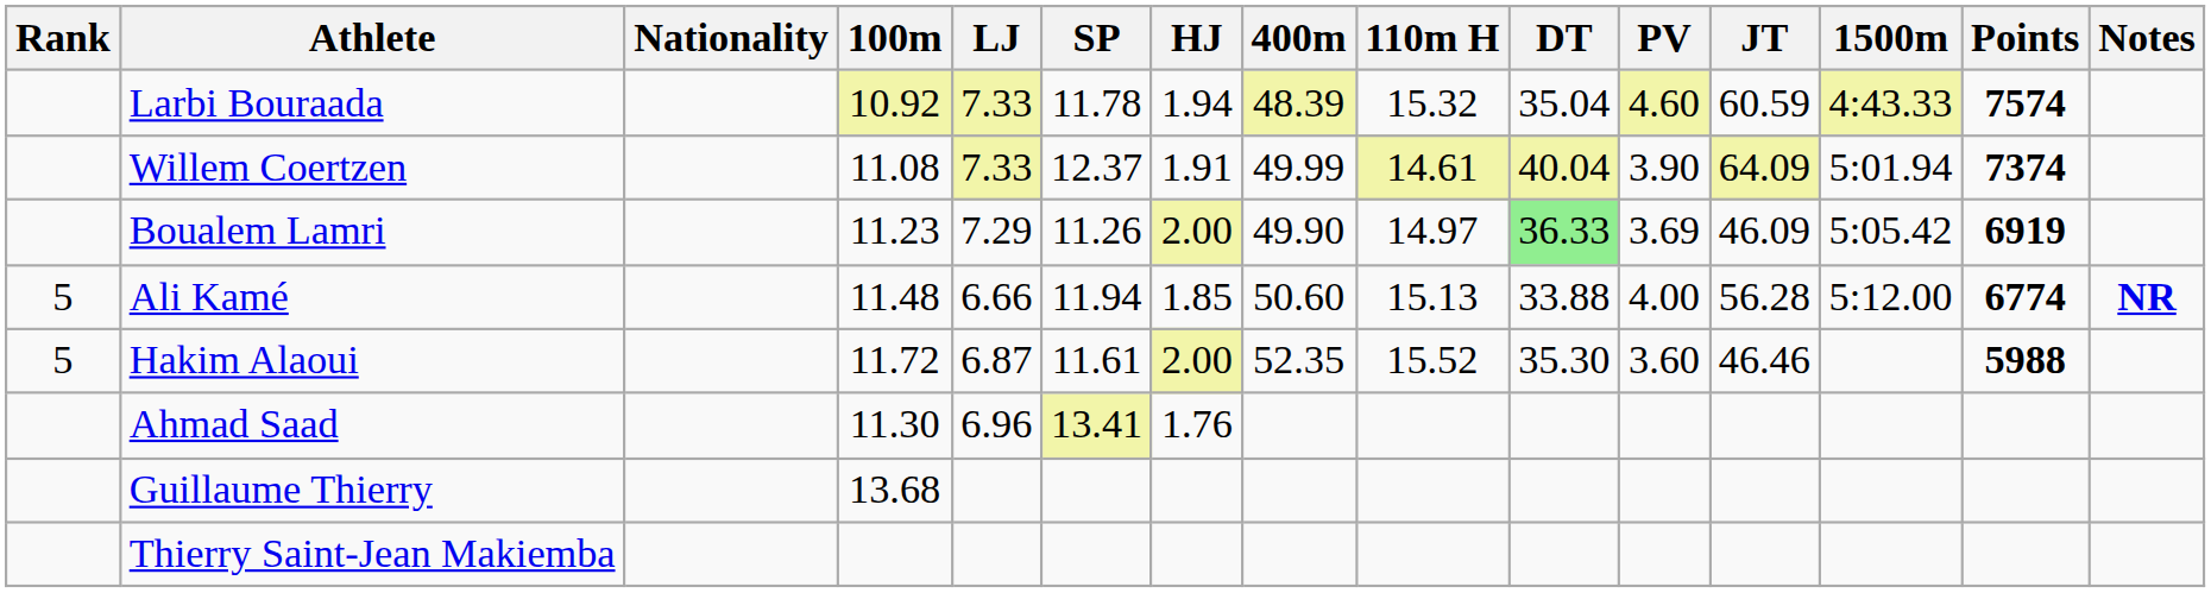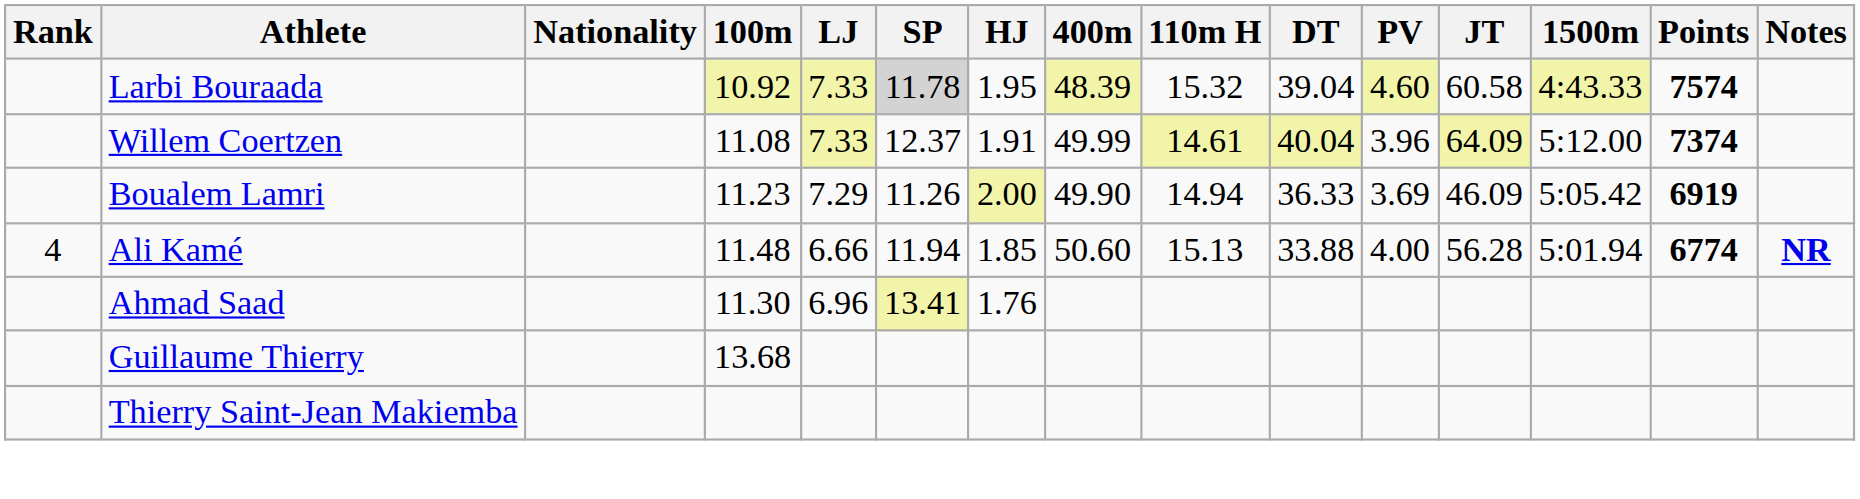 <table class="wikitable sortable" style=" text-align:center;">
 <tr>
 <th>Rank</th>
 <th>Athlete</th>
 <th>Nationality</th>
 <th>100m</th>
 <th>LJ</th>
 <th>SP</th>
 <th>HJ</th>
 <th>400m</th>
 <th>110m H</th>
 <th>DT</th>
 <th>PV</th>
 <th>JT</th>
 <th>1500m</th>
 <th>Points</th>
 <th>Notes</th>
 </tr>
 <tr>
 <td></td>
 <td align=left><a href='#'>Larbi Bouraada</a></td>
 <td align=left></td>
 <td bgcolor=#F2F5A9>10.92</td>
 <td bgcolor=#F2F5A9>7.33</td>
-<td>11.78</td>
-<td>1.94</td>
+<td style="background: lightgrey;">11.78</td>
+<td>1.95</td>
 <td bgcolor=#F2F5A9>48.39</td>
 <td>15.32</td>
-<td>35.04</td>
+<td>39.04</td>
 <td bgcolor=#F2F5A9>4.60</td>
-<td>60.59</td>
+<td>60.58</td>
 <td bgcolor=#F2F5A9>4:43.33</td>
 <td><strong>7574</strong></td>
 <td></td>
 </tr>
 <tr>
 <td></td>
 <td align=left><a href='#'>Willem Coertzen</a></td>
 <td align=left></td>
 <td>11.08</td>
 <td bgcolor=#F2F5A9>7.33</td>
 <td>12.37</td>
 <td>1.91</td>
 <td>49.99</td>
 <td bgcolor=#F2F5A9>14.61</td>
 <td bgcolor=#F2F5A9>40.04</td>
-<td>3.90</td>
+<td>3.96</td>
 <td bgcolor=#F2F5A9>64.09</td>
-<td>5:01.94</td>
+<td>5:12.00</td>
 <td><strong>7374</strong></td>
 <td></td>
 </tr>
 <tr>
 <td></td>
 <td align=left><a href='#'>Boualem Lamri</a></td>
 <td align=left></td>
 <td>11.23</td>
 <td>7.29</td>
 <td>11.26</td>
 <td bgcolor=#F2F5A9>2.00</td>
 <td>49.90</td>
-<td>14.97</td>
-<td style="background: lightgreen;">36.33</td>
+<td>14.94</td>
+<td>36.33</td>
 <td>3.69</td>
 <td>46.09</td>
 <td>5:05.42</td>
 <td><strong>6919</strong></td>
 <td></td>
 </tr>
 <tr>
-<td>5</td>
+<td>4</td>
 <td align=left><a href='#'>Ali Kamé</a></td>
 <td align=left></td>
 <td>11.48</td>
 <td>6.66</td>
 <td>11.94</td>
 <td>1.85</td>
 <td>50.60</td>
 <td>15.13</td>
 <td>33.88</td>
 <td>4.00</td>
 <td>56.28</td>
-<td>5:12.00</td>
+<td>5:01.94</td>
 <td><strong>6774</strong></td>
 <td><strong><a href='#'>NR</a></strong></td>
-</tr>
-<tr>
-<td>5</td>
-<td align=left><a href='#'>Hakim Alaoui</a></td>
-<td align=left></td>
-<td>11.72</td>
-<td>6.87</td>
-<td>11.61</td>
-<td bgcolor=#F2F5A9>2.00</td>
-<td>52.35</td>
-<td>15.52</td>
-<td>35.30</td>
-<td>3.60</td>
-<td>46.46</td>
-<td></td>
-<td><strong>5988</strong></td>
-<td></td>
 </tr>
 <tr>
 <td></td>
 <td align=left><a href='#'>Ahmad Saad</a></td>
 <td align=left></td>
 <td>11.30</td>
 <td>6.96</td>
 <td bgcolor=#F2F5A9>13.41</td>
 <td>1.76</td>
 <td></td>
 <td></td>
 <td></td>
 <td></td>
 <td></td>
 <td></td>
 <td><strong></strong></td>
 <td></td>
 </tr>
 <tr>
 <td></td>
 <td align=left><a href='#'>Guillaume Thierry</a></td>
 <td align=left></td>
 <td>13.68</td>
 <td></td>
 <td></td>
 <td></td>
 <td></td>
 <td></td>
 <td></td>
 <td></td>
 <td></td>
 <td></td>
 <td><strong></strong></td>
 <td></td>
 </tr>
 <tr>
 <td></td>
 <td align=left><a href='#'>Thierry Saint-Jean Makiemba</a></td>
 <td align=left></td>
 <td></td>
 <td></td>
 <td></td>
 <td></td>
 <td></td>
 <td></td>
 <td></td>
 <td></td>
 <td></td>
 <td></td>
 <td><strong></strong></td>
 <td></td>
 </tr>
 </table>
